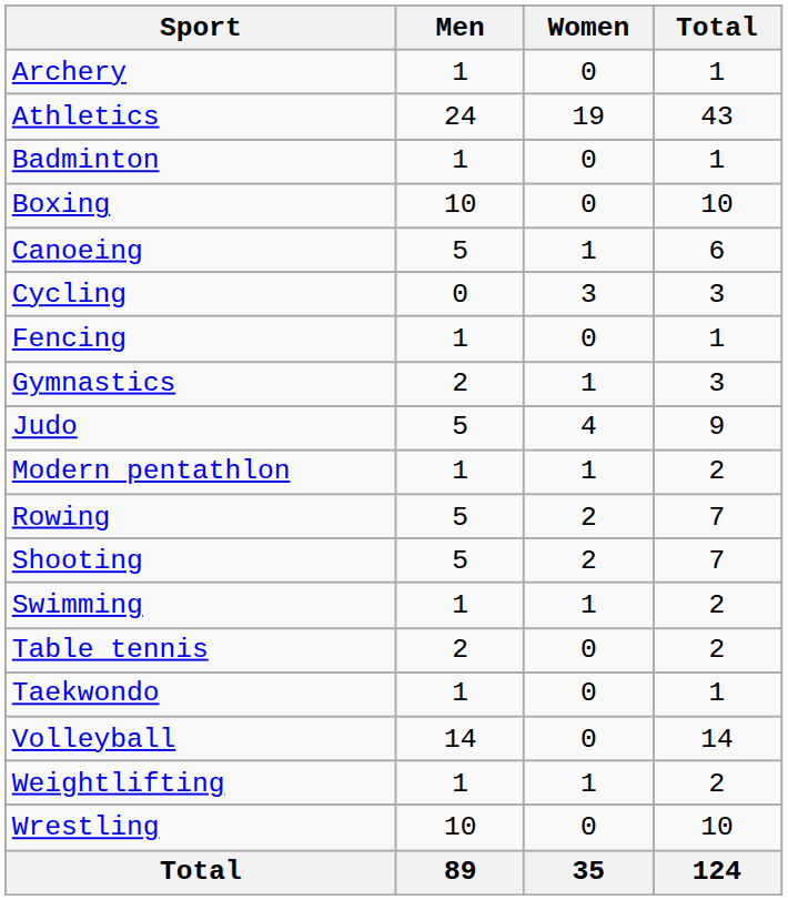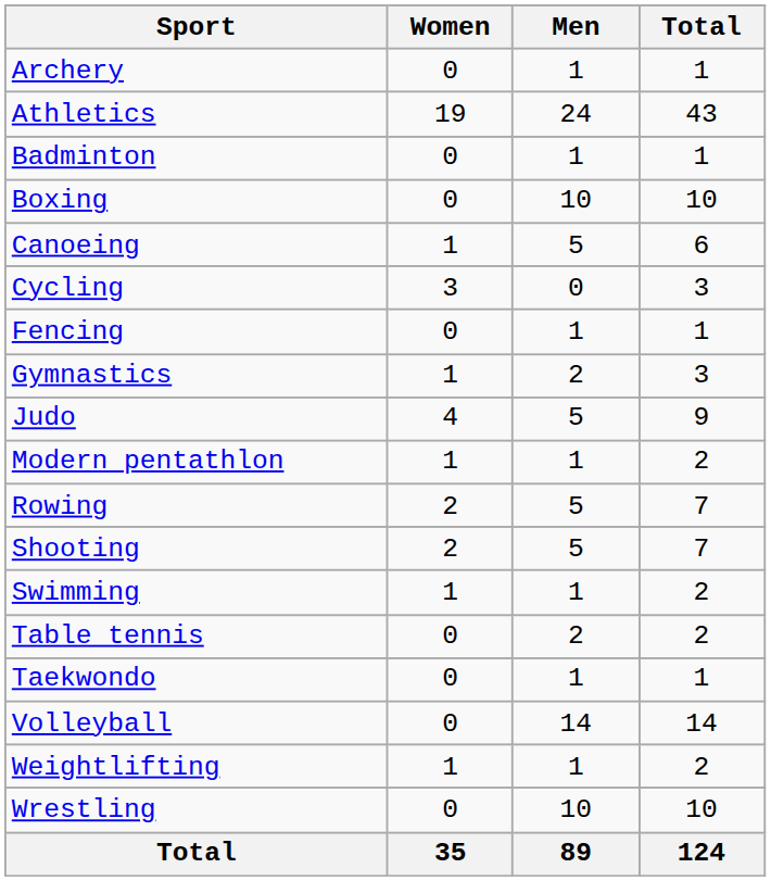 <table class="wikitable sortable" style="text-align:center;">
 <tr>
 <th width=180>Sport</th>
+<th width=55>Women</th>
 <th width=55>Men</th>
-<th width=55>Women</th>
 <th width=55>Total</th>
 </tr>
 <tr>
 <td align=left><a href='#'>Archery</a></td>
+<td>0</td>
 <td>1</td>
-<td>0</td>
 <td>1</td>
 </tr>
 <tr>
 <td align=left><a href='#'>Athletics</a></td>
+<td>19</td>
 <td>24</td>
-<td>19</td>
 <td>43</td>
 </tr>
 <tr>
 <td align=left><a href='#'>Badminton</a></td>
+<td>0</td>
 <td>1</td>
-<td>0</td>
 <td>1</td>
 </tr>
 <tr>
 <td align=left><a href='#'>Boxing</a></td>
+<td>0</td>
 <td>10</td>
-<td>0</td>
 <td>10</td>
 </tr>
 <tr>
 <td align=left><a href='#'>Canoeing</a></td>
+<td>1</td>
 <td>5</td>
-<td>1</td>
 <td>6</td>
 </tr>
 <tr>
 <td align=left><a href='#'>Cycling</a></td>
+<td>3</td>
 <td>0</td>
-<td>3</td>
 <td>3</td>
 </tr>
 <tr>
 <td align=left><a href='#'>Fencing</a></td>
+<td>0</td>
 <td>1</td>
-<td>0</td>
 <td>1</td>
 </tr>
 <tr>
 <td align=left><a href='#'>Gymnastics</a></td>
+<td>1</td>
 <td>2</td>
-<td>1</td>
 <td>3</td>
 </tr>
 <tr>
 <td align=left><a href='#'>Judo</a></td>
+<td>4</td>
 <td>5</td>
-<td>4</td>
 <td>9</td>
 </tr>
 <tr>
 <td align=left><a href='#'>Modern pentathlon</a></td>
 <td>1</td>
 <td>1</td>
 <td>2</td>
 </tr>
 <tr>
 <td align=left><a href='#'>Rowing</a></td>
+<td>2</td>
 <td>5</td>
-<td>2</td>
 <td>7</td>
 </tr>
 <tr>
 <td align=left><a href='#'>Shooting</a></td>
+<td>2</td>
 <td>5</td>
-<td>2</td>
 <td>7</td>
 </tr>
 <tr>
 <td align=left><a href='#'>Swimming</a></td>
 <td>1</td>
 <td>1</td>
 <td>2</td>
 </tr>
 <tr>
 <td align=left><a href='#'>Table tennis</a></td>
+<td>0</td>
 <td>2</td>
-<td>0</td>
 <td>2</td>
 </tr>
 <tr>
 <td align=left><a href='#'>Taekwondo</a></td>
+<td>0</td>
 <td>1</td>
-<td>0</td>
 <td>1</td>
 </tr>
 <tr>
 <td align=left><a href='#'>Volleyball</a></td>
+<td>0</td>
 <td>14</td>
-<td>0</td>
 <td>14</td>
 </tr>
 <tr>
 <td align=left><a href='#'>Weightlifting</a></td>
 <td>1</td>
 <td>1</td>
 <td>2</td>
 </tr>
 <tr>
 <td align=left><a href='#'>Wrestling</a></td>
+<td>0</td>
 <td>10</td>
-<td>0</td>
 <td>10</td>
 </tr>
 <tr>
 <th>Total</th>
+<th>35</th>
 <th>89</th>
-<th>35</th>
 <th>124</th>
 </tr>
 </table>
